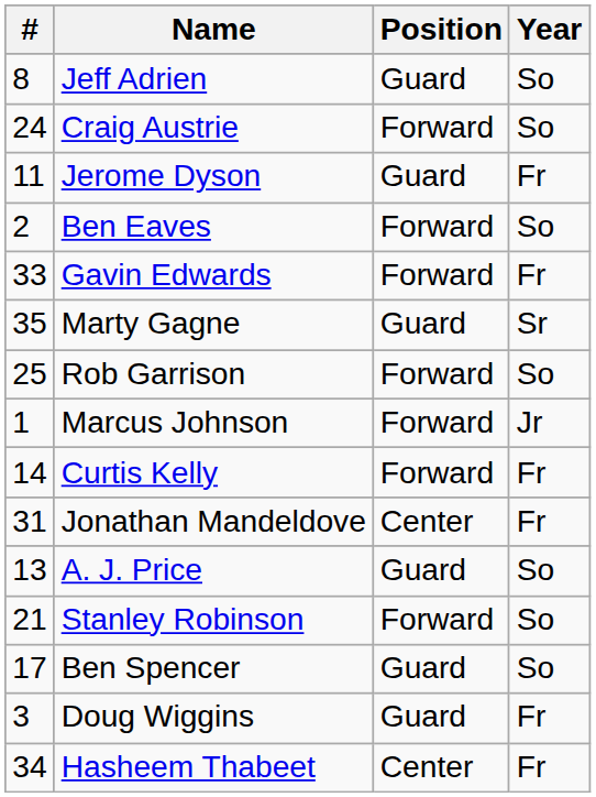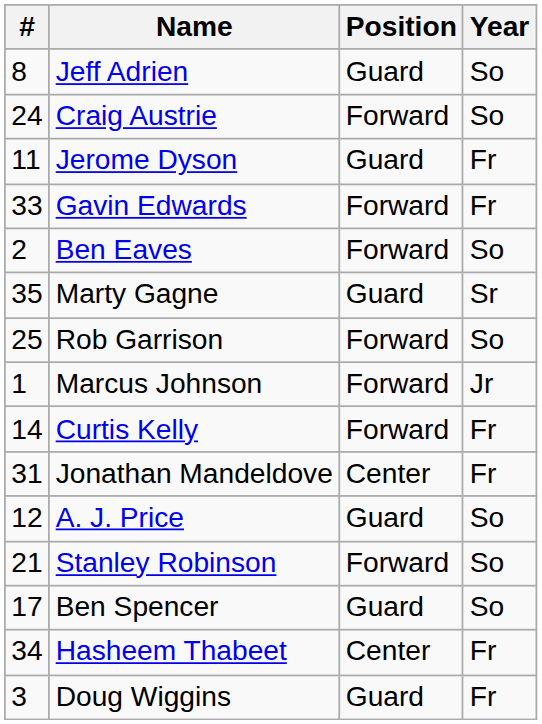 <table class="wikitable" border="1">
 <tr>
 <th>#</th>
 <th>Name</th>
 <th>Position</th>
 <th>Year</th>
 </tr>
 <tr>
 <td>8</td>
 <td><a href='#'>Jeff Adrien</a></td>
 <td>Guard</td>
 <td>So</td>
 </tr>
 <tr>
 <td>24</td>
 <td><a href='#'>Craig Austrie</a></td>
 <td>Forward</td>
 <td>So</td>
 </tr>
 <tr>
 <td>11</td>
 <td><a href='#'>Jerome Dyson</a></td>
 <td>Guard</td>
 <td>Fr</td>
 </tr>
 <tr>
+<td>33</td>
+<td><a href='#'>Gavin Edwards</a></td>
+<td>Forward</td>
+<td>Fr</td>
+</tr>
+<tr>
 <td>2</td>
 <td><a href='#'>Ben Eaves</a></td>
 <td>Forward</td>
 <td>So</td>
-</tr>
-<tr>
-<td>33</td>
-<td><a href='#'>Gavin Edwards</a></td>
-<td>Forward</td>
-<td>Fr</td>
 </tr>
 <tr>
 <td>35</td>
 <td>Marty Gagne</td>
 <td>Guard</td>
 <td>Sr</td>
 </tr>
 <tr>
 <td>25</td>
 <td>Rob Garrison</td>
 <td>Forward</td>
 <td>So</td>
 </tr>
 <tr>
 <td>1</td>
 <td>Marcus Johnson</td>
 <td>Forward</td>
 <td>Jr</td>
 </tr>
 <tr>
 <td>14</td>
 <td><a href='#'>Curtis Kelly</a></td>
 <td>Forward</td>
 <td>Fr</td>
 </tr>
 <tr>
 <td>31</td>
 <td>Jonathan Mandeldove</td>
 <td>Center</td>
 <td>Fr</td>
 </tr>
 <tr>
-<td>13</td>
+<td>12</td>
 <td><a href='#'>A. J. Price</a></td>
 <td>Guard</td>
 <td>So</td>
 </tr>
 <tr>
 <td>21</td>
 <td><a href='#'>Stanley Robinson</a></td>
 <td>Forward</td>
 <td>So</td>
 </tr>
 <tr>
 <td>17</td>
 <td>Ben Spencer</td>
 <td>Guard</td>
 <td>So</td>
 </tr>
 <tr>
+<td>34</td>
+<td><a href='#'>Hasheem Thabeet</a></td>
+<td>Center</td>
+<td>Fr</td>
+</tr>
+<tr>
 <td>3</td>
 <td>Doug Wiggins</td>
 <td>Guard</td>
 <td>Fr</td>
 </tr>
-<tr>
-<td>34</td>
-<td><a href='#'>Hasheem Thabeet</a></td>
-<td>Center</td>
-<td>Fr</td>
-</tr>
 </table>
